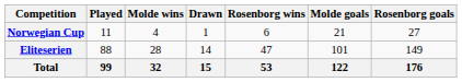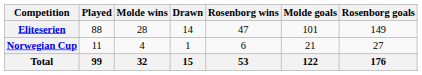 <table class="sortable wikitable plainrowheaders" style="text-align:center;">
 <tr>
 <th scope="col" class="unsortable">Competition</th>
 <th scope="col">Played</th>
 <th scope="col">Molde wins</th>
 <th scope="col">Drawn</th>
 <th scope="col">Rosenborg wins</th>
 <th scope="col">Molde goals</th>
 <th scope="col">Rosenborg goals</th>
 </tr>
 <tr>
+<th scope="row"><a href='#'>Eliteserien</a></th>
+<td>88</td>
+<td>28</td>
+<td>14</td>
+<td>47</td>
+<td>101</td>
+<td>149</td>
+</tr>
+<tr>
 <th scope="row"><a href='#'>Norwegian Cup</a></th>
 <td>11</td>
 <td>4</td>
 <td>1</td>
 <td>6</td>
 <td>21</td>
 <td>27</td>
-</tr>
-<tr>
-<th scope="row"><a href='#'>Eliteserien</a></th>
-<td>88</td>
-<td>28</td>
-<td>14</td>
-<td>47</td>
-<td>101</td>
-<td>149</td>
 </tr>
 <tr class="sortbottom">
 <th>Total</th>
 <th>99</th>
 <th>32</th>
 <th>15</th>
 <th>53</th>
 <th>122</th>
 <th>176</th>
 </tr>
 </table>
